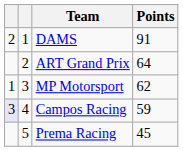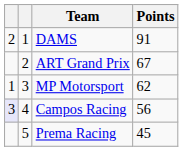 <table class="wikitable" style="font-size: 85%;">
 <tr>
 <th></th>
 <th></th>
 <th>Team</th>
 <th>Points</th>
 </tr>
 <tr>
 <td align="left"> 2</td>
 <td align="center">1</td>
 <td> <a href='#'>DAMS</a></td>
 <td>91</td>
 </tr>
 <tr>
 <td align="left"></td>
 <td align="center">2</td>
 <td> <a href='#'>ART Grand Prix</a></td>
-<td>64</td>
+<td>67</td>
 </tr>
 <tr>
 <td align="left"> 1</td>
 <td align="center">3</td>
 <td> <a href='#'>MP Motorsport</a></td>
 <td>62</td>
 </tr>
 <tr>
 <td align="left" style="background: lavender;"> 3</td>
 <td align="center">4</td>
 <td> <a href='#'>Campos Racing</a></td>
-<td>59</td>
+<td>56</td>
 </tr>
 <tr>
 <td align="left"></td>
 <td align="center">5</td>
 <td> <a href='#'>Prema Racing</a></td>
 <td>45</td>
 </tr>
 </table>
